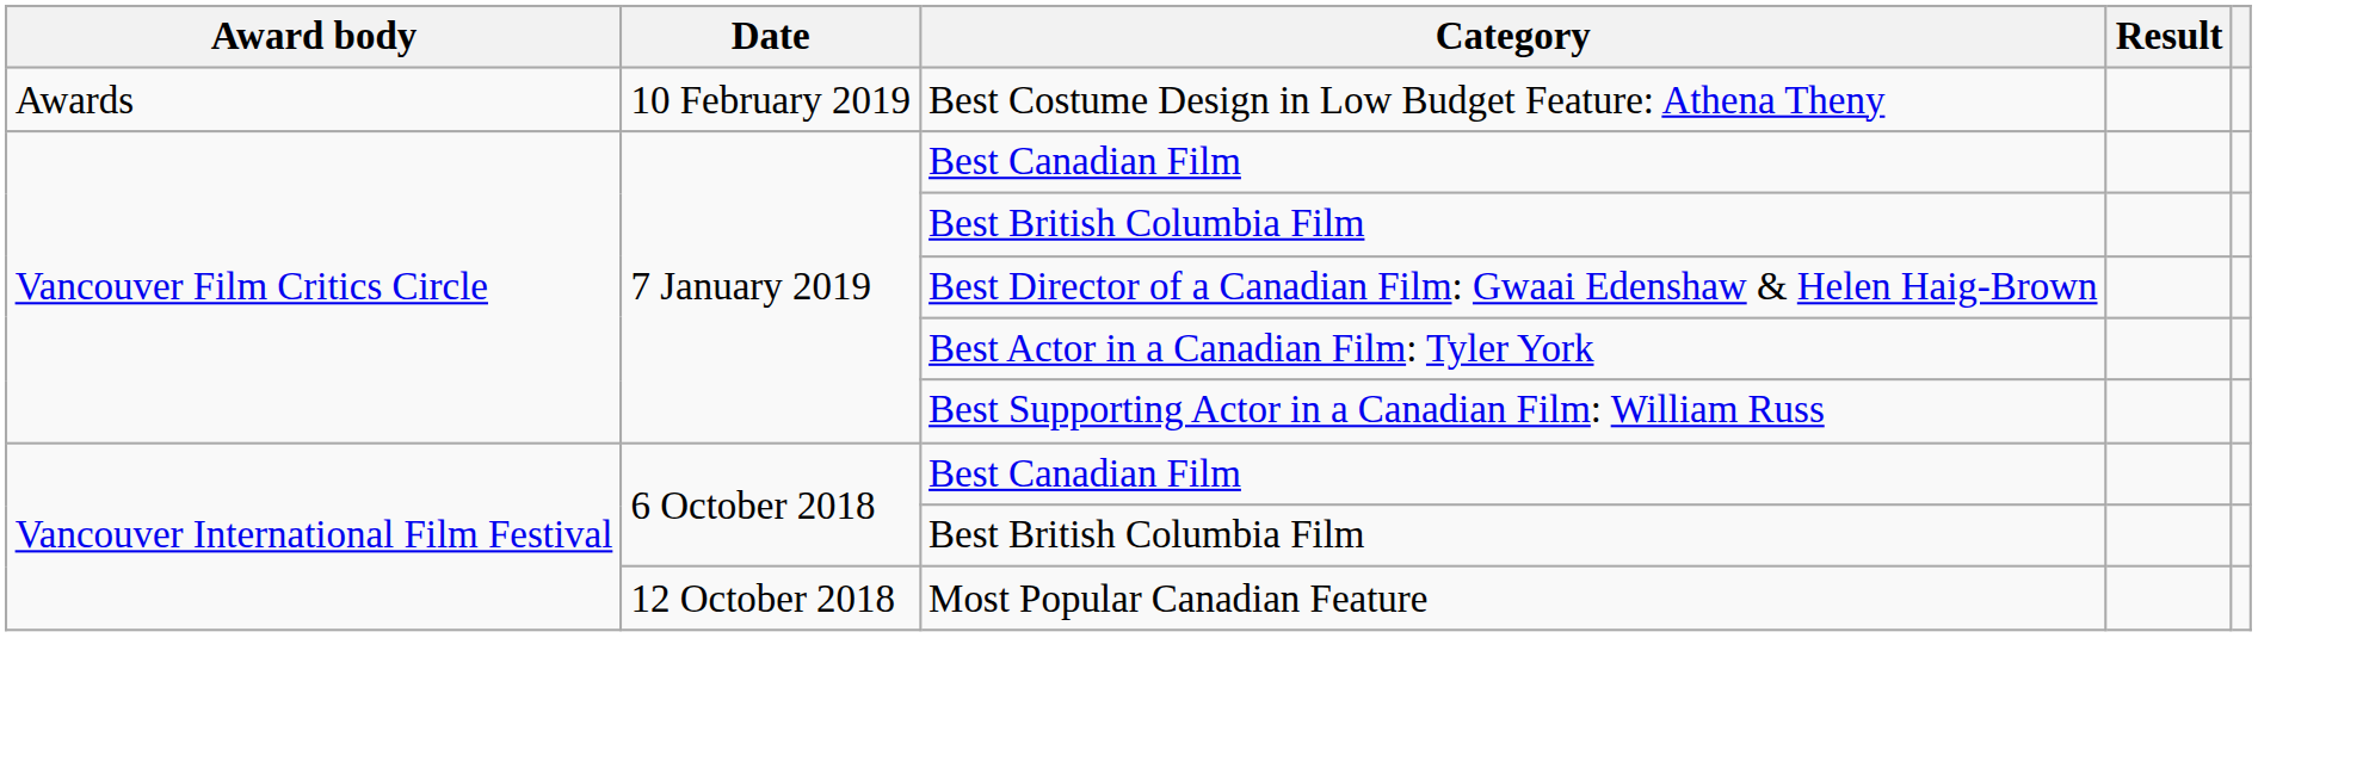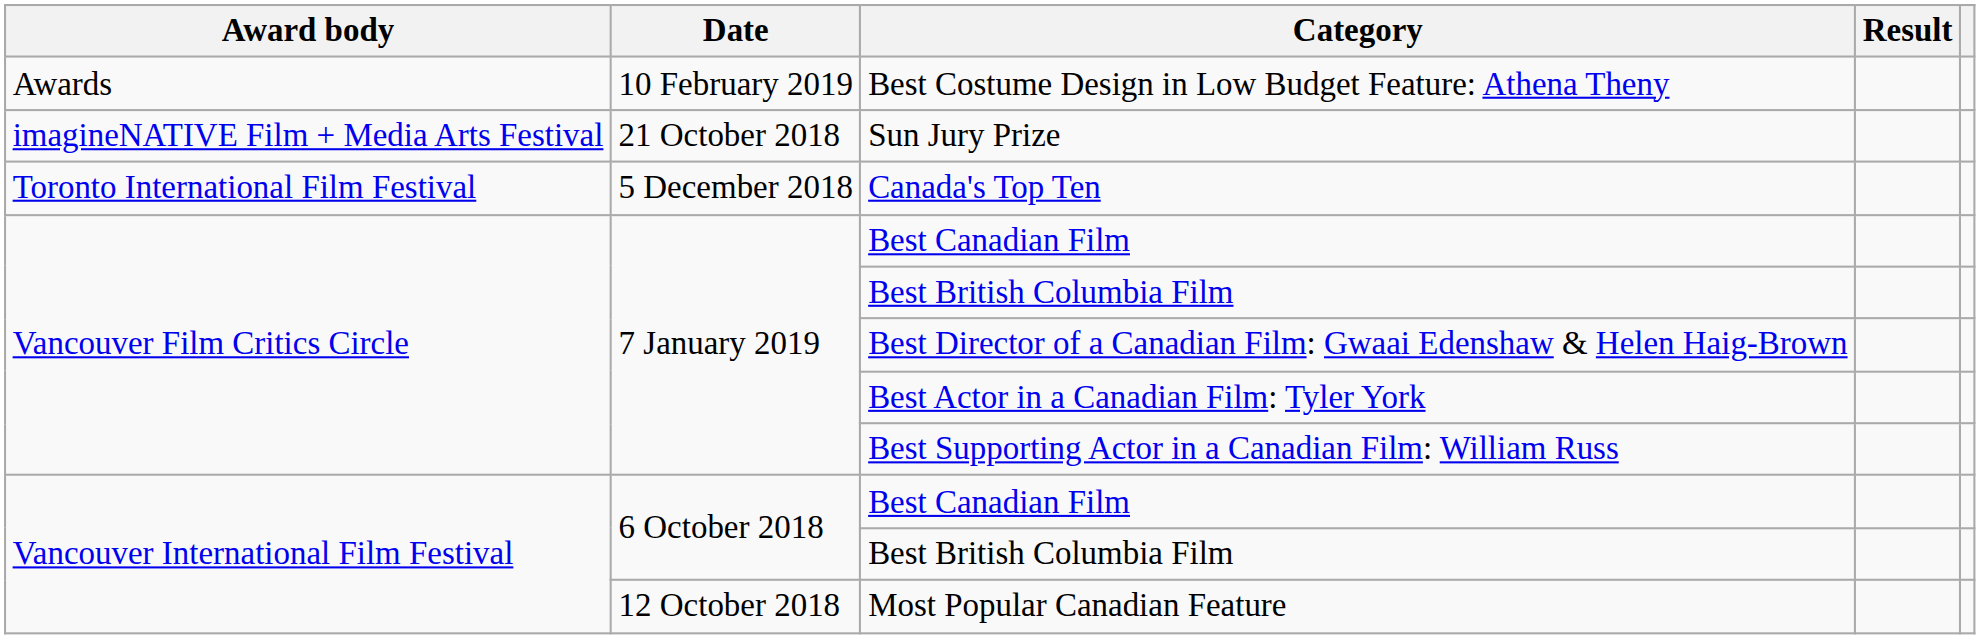 <table class="wikitable">
 <tr>
 <th>Award body</th>
 <th>Date</th>
 <th>Category</th>
 <th>Result</th>
 <th></th>
 </tr>
 <tr>
 <td> Awards</td>
 <td>10 February 2019</td>
 <td>Best Costume Design in Low Budget Feature: <a href='#'>Athena Theny</a></td>
+<td></td>
+<td></td>
+</tr>
+<tr>
+<td><a href='#'>imagineNATIVE Film + Media Arts Festival</a></td>
+<td>21 October 2018</td>
+<td>Sun Jury Prize</td>
+<td></td>
+<td></td>
+</tr>
+<tr>
+<td><a href='#'>Toronto International Film Festival</a></td>
+<td>5 December 2018</td>
+<td><a href='#'>Canada's Top Ten</a></td>
 <td></td>
 <td></td>
 </tr>
 <tr>
 <td rowspan="5"><a href='#'>Vancouver Film Critics Circle</a></td>
 <td rowspan="5">7 January 2019</td>
 <td><a href='#'>Best Canadian Film</a></td>
 <td></td>
 <td></td>
 </tr>
 <tr>
 <td><a href='#'>Best British Columbia Film</a></td>
 <td></td>
 <td></td>
 </tr>
 <tr>
 <td><a href='#'>Best Director of a Canadian Film</a>: <a href='#'>Gwaai Edenshaw</a> & <a href='#'>Helen Haig-Brown</a></td>
 <td></td>
 <td></td>
 </tr>
 <tr>
 <td><a href='#'>Best Actor in a Canadian Film</a>: <a href='#'>Tyler York</a></td>
 <td></td>
 <td></td>
 </tr>
 <tr>
 <td><a href='#'>Best Supporting Actor in a Canadian Film</a>: <a href='#'>William Russ</a></td>
 <td></td>
 <td></td>
 </tr>
 <tr>
 <td rowspan="3"><a href='#'>Vancouver International Film Festival</a></td>
 <td rowspan="2">6 October 2018</td>
 <td><a href='#'>Best Canadian Film</a></td>
 <td></td>
 <td></td>
 </tr>
 <tr>
 <td>Best British Columbia Film</td>
 <td></td>
 <td></td>
 </tr>
 <tr>
 <td>12 October 2018</td>
 <td>Most Popular Canadian Feature</td>
 <td></td>
 <td></td>
 </tr>
 </table>
